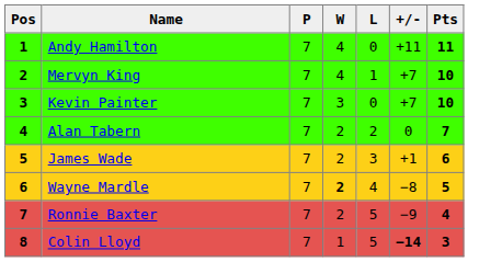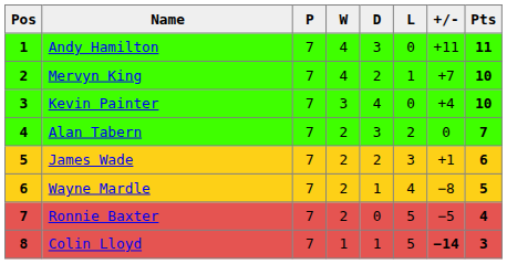 <table style=border-collapse:collapse border=1 cellspacing=0 cellpadding=5>
 <tr align=center bgcolor=#efefef>
 <th width=20>Pos</th>
 <th width=220>Name</th>
 <th width=20>P</th>
 <th width=20>W</th>
+<th width=20>D</th>
 <th width=20>L</th>
 <th width=20>+/-</th>
 <th width=20>Pts</th>
 </tr>
 <tr align=center bgcolor="#3FFF00">
 <td><strong>1</strong></td>
 <td align="left"> <a href='#'>Andy Hamilton</a></td>
 <td>7</td>
 <td>4</td>
+<td>3</td>
 <td>0</td>
 <td>+11</td>
 <td><strong>11</strong></td>
 </tr>
 <tr align=center bgcolor="#3FFF00">
 <td><strong>2</strong></td>
 <td align="left"> <a href='#'>Mervyn King</a></td>
 <td>7</td>
 <td>4</td>
+<td>2</td>
 <td>1</td>
 <td>+7</td>
 <td><strong>10</strong></td>
 </tr>
 <tr align=center bgcolor="#3FFF00">
 <td><strong>3</strong></td>
 <td align="left"> <a href='#'>Kevin Painter</a></td>
 <td>7</td>
 <td>3</td>
+<td>4</td>
 <td>0</td>
-<td>+7</td>
+<td>+4</td>
 <td><strong>10</strong></td>
 </tr>
 <tr align=center bgcolor="#3FFF00">
 <td><strong>4</strong></td>
 <td align="left"> <a href='#'>Alan Tabern</a></td>
 <td>7</td>
 <td>2</td>
+<td>3</td>
 <td>2</td>
 <td>0</td>
 <td><strong>7</strong></td>
 </tr>
 <tr align=center bgcolor="#FDD017">
 <td><strong>5</strong></td>
 <td align="left"> <a href='#'>James Wade</a></td>
 <td>7</td>
 <td>2</td>
+<td>2</td>
 <td>3</td>
 <td>+1</td>
 <td><strong>6</strong></td>
 </tr>
 <tr align=center bgcolor="#FDD017">
 <td><strong>6</strong></td>
 <td align="left"> <a href='#'>Wayne Mardle</a></td>
 <td>7</td>
-<td><strong>2</strong></td>
+<td>2</td>
+<td>1</td>
 <td>4</td>
 <td>−8</td>
 <td><strong>5</strong></td>
 </tr>
 <tr align=center bgcolor="#E55451">
 <td><strong>7</strong></td>
 <td align="left"> <a href='#'>Ronnie Baxter</a></td>
 <td>7</td>
 <td>2</td>
+<td>0</td>
 <td>5</td>
-<td>−9</td>
+<td>−5</td>
 <td><strong>4</strong></td>
 </tr>
 <tr align=center bgcolor="#E55451">
 <td><strong>8</strong></td>
 <td align="left"> <a href='#'>Colin Lloyd</a></td>
 <td>7</td>
 <td>1</td>
+<td>1</td>
 <td>5</td>
 <td><strong>−14</strong></td>
 <td><strong>3</strong></td>
 </tr>
 </table>
